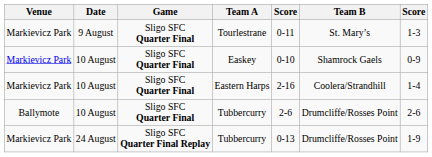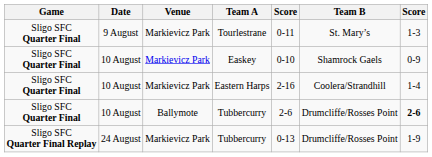 <table class="wikitable">
 <tr>
+<th>Game</th>
+<th>Date</th>
 <th>Venue</th>
-<th>Date</th>
-<th>Game</th>
 <th>Team A</th>
 <th>Score</th>
 <th>Team B</th>
 <th>Score</th>
 </tr>
 <tr align="center">
+<td>Sligo SFC<br><strong>Quarter Final</strong></td>
+<td>9 August</td>
 <td>Markievicz Park</td>
-<td>9 August</td>
-<td>Sligo SFC<br><strong>Quarter Final</strong></td>
 <td>Tourlestrane</td>
 <td>0-11</td>
 <td>St. Mary’s</td>
 <td>1-3</td>
 </tr>
 <tr align="center">
+<td>Sligo SFC<br><strong>Quarter Final</strong></td>
+<td>10 August</td>
 <td><a href='#'>Markievicz Park</a></td>
-<td>10 August</td>
-<td>Sligo SFC<br><strong>Quarter Final</strong></td>
 <td>Easkey</td>
 <td>0-10</td>
 <td>Shamrock Gaels</td>
 <td>0-9</td>
 </tr>
 <tr align="center">
+<td>Sligo SFC<br><strong>Quarter Final</strong></td>
+<td>10 August</td>
 <td>Markievicz Park</td>
-<td>10 August</td>
-<td>Sligo SFC<br><strong>Quarter Final</strong></td>
 <td>Eastern Harps</td>
 <td>2-16</td>
 <td>Coolera/Strandhill</td>
 <td>1-4</td>
 </tr>
 <tr align="center">
+<td>Sligo SFC<br><strong>Quarter Final</strong></td>
+<td>10 August</td>
 <td>Ballymote</td>
-<td>10 August</td>
-<td>Sligo SFC<br><strong>Quarter Final</strong></td>
 <td>Tubbercurry</td>
 <td>2-6</td>
 <td>Drumcliffe/Rosses Point</td>
-<td>2-6</td>
+<td><strong>2-6</strong></td>
 </tr>
 <tr align="center">
+<td>Sligo SFC<br><strong>Quarter Final Replay</strong></td>
+<td>24 August</td>
 <td>Markievicz Park</td>
-<td>24 August</td>
-<td>Sligo SFC<br><strong>Quarter Final Replay</strong></td>
 <td>Tubbercurry</td>
 <td>0-13</td>
 <td>Drumcliffe/Rosses Point</td>
 <td>1-9</td>
 </tr>
 </table>
